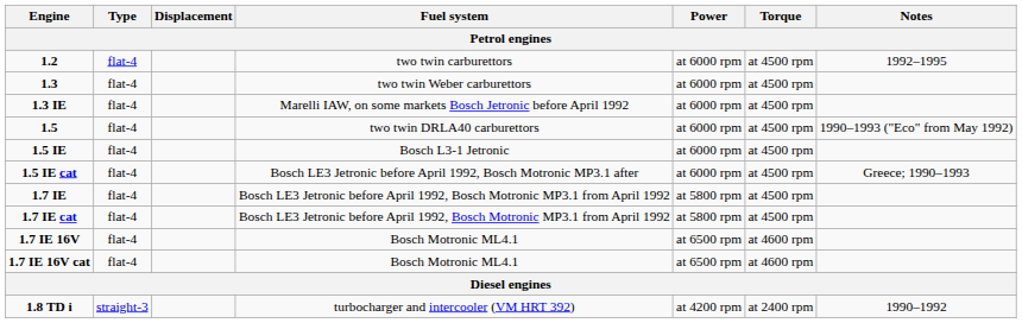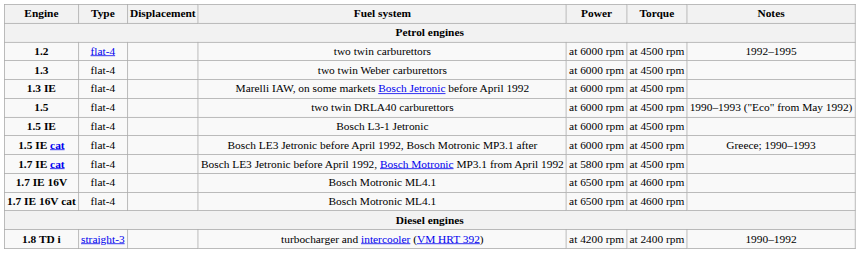 <table class="wikitable" style="text-align:center; font-size:90%;">
 <tr>
 <th>Engine</th>
 <th>Type</th>
 <th>Displacement</th>
 <th>Fuel system</th>
 <th>Power</th>
 <th>Torque</th>
 <th>Notes</th>
 </tr>
 <tr>
 <th colspan=7>Petrol engines</th>
 </tr>
 <tr>
 <td><strong>1.2</strong></td>
 <td><a href='#'>flat-4</a></td>
 <td></td>
 <td>two twin carburettors</td>
 <td> at 6000 rpm</td>
 <td> at 4500 rpm</td>
 <td>1992–1995</td>
 </tr>
 <tr>
 <td><strong>1.3</strong></td>
 <td>flat-4</td>
 <td></td>
 <td>two twin Weber carburettors</td>
 <td> at 6000 rpm</td>
 <td> at 4500 rpm</td>
 <td></td>
 </tr>
 <tr>
 <td><strong>1.3 IE</strong></td>
 <td>flat-4</td>
 <td></td>
 <td>Marelli IAW, on some markets <a href='#'>Bosch Jetronic</a> before April 1992</td>
 <td> at 6000 rpm</td>
 <td> at 4500 rpm</td>
 <td></td>
 </tr>
 <tr>
 <td><strong>1.5</strong></td>
 <td>flat-4</td>
 <td></td>
 <td>two twin DRLA40 carburettors</td>
 <td> at 6000 rpm</td>
 <td> at 4500 rpm</td>
 <td>1990–1993 ("Eco" from May 1992)</td>
 </tr>
 <tr>
 <td><strong>1.5 IE</strong></td>
 <td>flat-4</td>
 <td></td>
 <td>Bosch L3-1 Jetronic</td>
 <td> at 6000 rpm</td>
 <td> at 4500 rpm</td>
 <td></td>
 </tr>
 <tr>
 <td><strong>1.5 IE <a href='#'>cat</a></strong></td>
 <td>flat-4</td>
 <td></td>
 <td>Bosch LE3 Jetronic before April 1992, Bosch Motronic MP3.1 after</td>
 <td> at 6000 rpm</td>
 <td> at 4500 rpm</td>
 <td>Greece; 1990–1993</td>
 </tr>
 <tr>
-<td><strong>1.7 IE</strong></td>
-<td>flat-4</td>
-<td></td>
-<td>Bosch LE3 Jetronic before April 1992, Bosch Motronic MP3.1 from April 1992</td>
-<td> at 5800 rpm</td>
-<td> at 4500 rpm</td>
-<td></td>
-</tr>
-<tr>
 <td><strong>1.7 IE <a href='#'>cat</a></strong></td>
 <td>flat-4</td>
 <td></td>
 <td>Bosch LE3 Jetronic before April 1992, <a href='#'>Bosch Motronic</a> MP3.1 from April 1992</td>
 <td> at 5800 rpm</td>
 <td> at 4500 rpm</td>
 <td></td>
 </tr>
 <tr>
 <td><strong>1.7 IE 16V</strong></td>
 <td>flat-4</td>
 <td></td>
 <td>Bosch Motronic ML4.1</td>
 <td> at 6500 rpm</td>
 <td> at 4600 rpm</td>
 <td></td>
 </tr>
 <tr>
 <td><strong>1.7 IE 16V cat</strong></td>
 <td>flat-4</td>
 <td></td>
 <td>Bosch Motronic ML4.1</td>
 <td> at 6500 rpm</td>
 <td> at 4600 rpm</td>
 <td></td>
 </tr>
 <tr>
 <th colspan=7>Diesel engines</th>
 </tr>
 <tr>
 <td><strong>1.8 TD i</strong></td>
 <td><a href='#'>straight-3</a></td>
 <td></td>
 <td>turbocharger and <a href='#'>intercooler</a> (<a href='#'>VM HRT 392</a>)</td>
 <td> at 4200 rpm</td>
 <td> at 2400 rpm</td>
 <td>1990–1992</td>
 </tr>
 </table>
